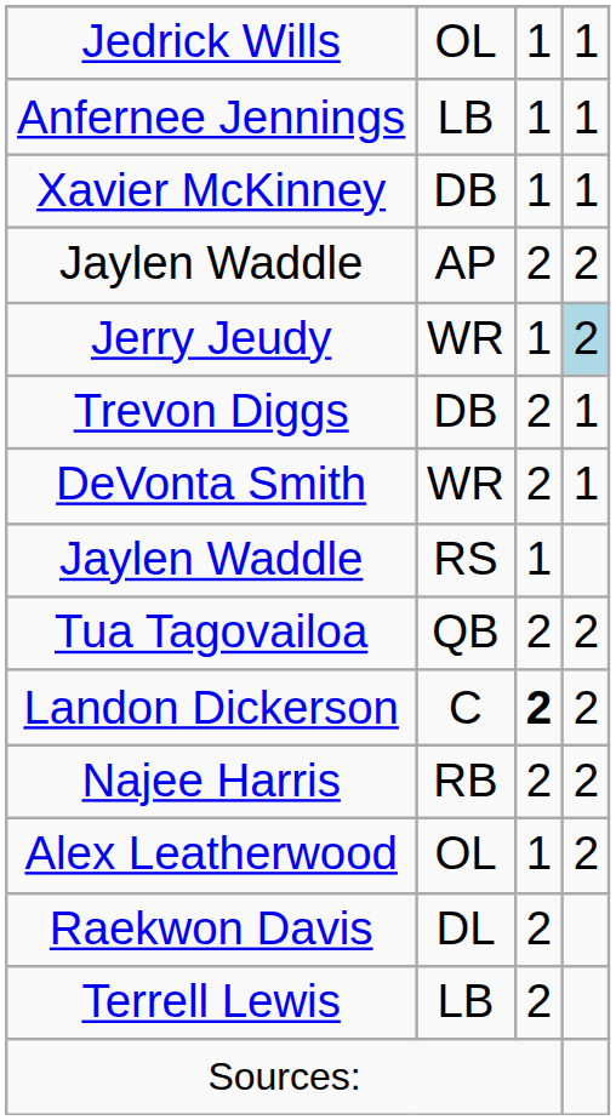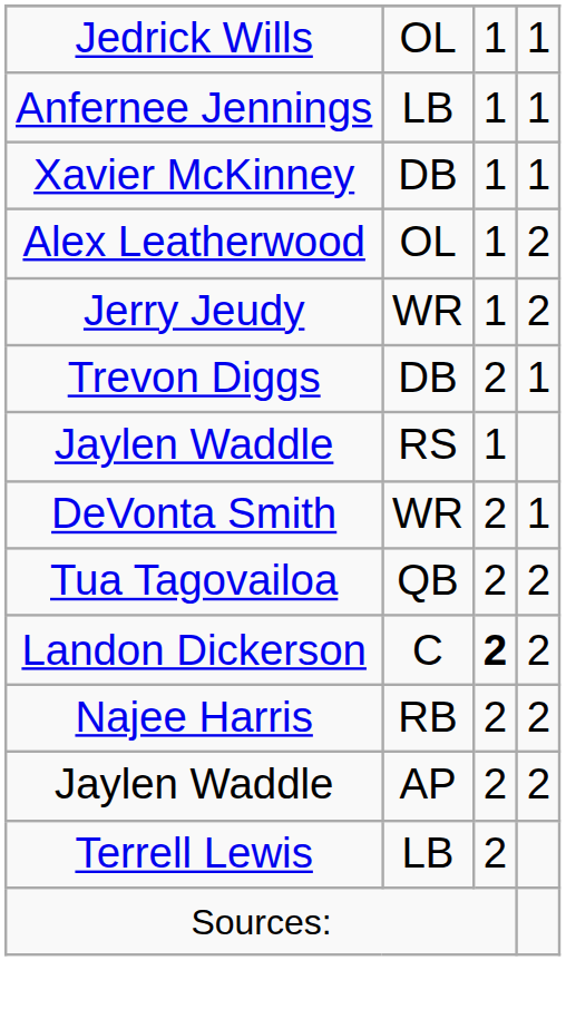 <table class="wikitable" style="text-align: center">
 <tr align=center>
 </tr>
 <tr>
 <td><a href='#'>Jedrick Wills</a></td>
 <td>OL</td>
 <td>1</td>
 <td>1</td>
 </tr>
 <tr>
 <td><a href='#'>Anfernee Jennings</a></td>
 <td>LB</td>
 <td>1</td>
 <td>1</td>
 </tr>
 <tr>
 <td><a href='#'>Xavier McKinney</a></td>
 <td>DB</td>
 <td>1</td>
 <td>1</td>
 </tr>
 <tr>
-<td>Jaylen Waddle</td>
-<td>AP</td>
-<td>2</td>
+<td><a href='#'>Alex Leatherwood</a></td>
+<td>OL</td>
+<td>1</td>
 <td>2</td>
 </tr>
 <tr>
 <td><a href='#'>Jerry Jeudy</a></td>
 <td>WR</td>
 <td>1</td>
-<td style="background: lightblue;">2</td>
+<td>2</td>
 </tr>
 <tr>
 <td><a href='#'>Trevon Diggs</a></td>
 <td>DB</td>
 <td>2</td>
 <td>1</td>
 </tr>
 <tr>
+<td><a href='#'>Jaylen Waddle</a></td>
+<td>RS</td>
+<td>1</td>
+<td></td>
+</tr>
+<tr>
 <td><a href='#'>DeVonta Smith</a></td>
 <td>WR</td>
 <td>2</td>
 <td>1</td>
-</tr>
-<tr>
-<td><a href='#'>Jaylen Waddle</a></td>
-<td>RS</td>
-<td>1</td>
-<td></td>
 </tr>
 <tr>
 <td><a href='#'>Tua Tagovailoa</a></td>
 <td>QB</td>
 <td>2</td>
 <td>2</td>
 </tr>
 <tr>
 <td><a href='#'>Landon Dickerson</a></td>
 <td>C</td>
 <td><strong>2</strong></td>
 <td>2</td>
 </tr>
 <tr>
 <td><a href='#'>Najee Harris</a></td>
 <td>RB</td>
 <td>2</td>
 <td>2</td>
 </tr>
 <tr>
-<td><a href='#'>Alex Leatherwood</a></td>
-<td>OL</td>
-<td>1</td>
+<td>Jaylen Waddle</td>
+<td>AP</td>
 <td>2</td>
-</tr>
-<tr>
-<td><a href='#'>Raekwon Davis</a></td>
-<td>DL</td>
 <td>2</td>
-<td></td>
 </tr>
 <tr>
 <td><a href='#'>Terrell Lewis</a></td>
 <td>LB</td>
 <td>2</td>
 <td></td>
 </tr>
 <tr>
 <td colspan="3"><small> Sources:</small></td>
 </tr>
 </table>
